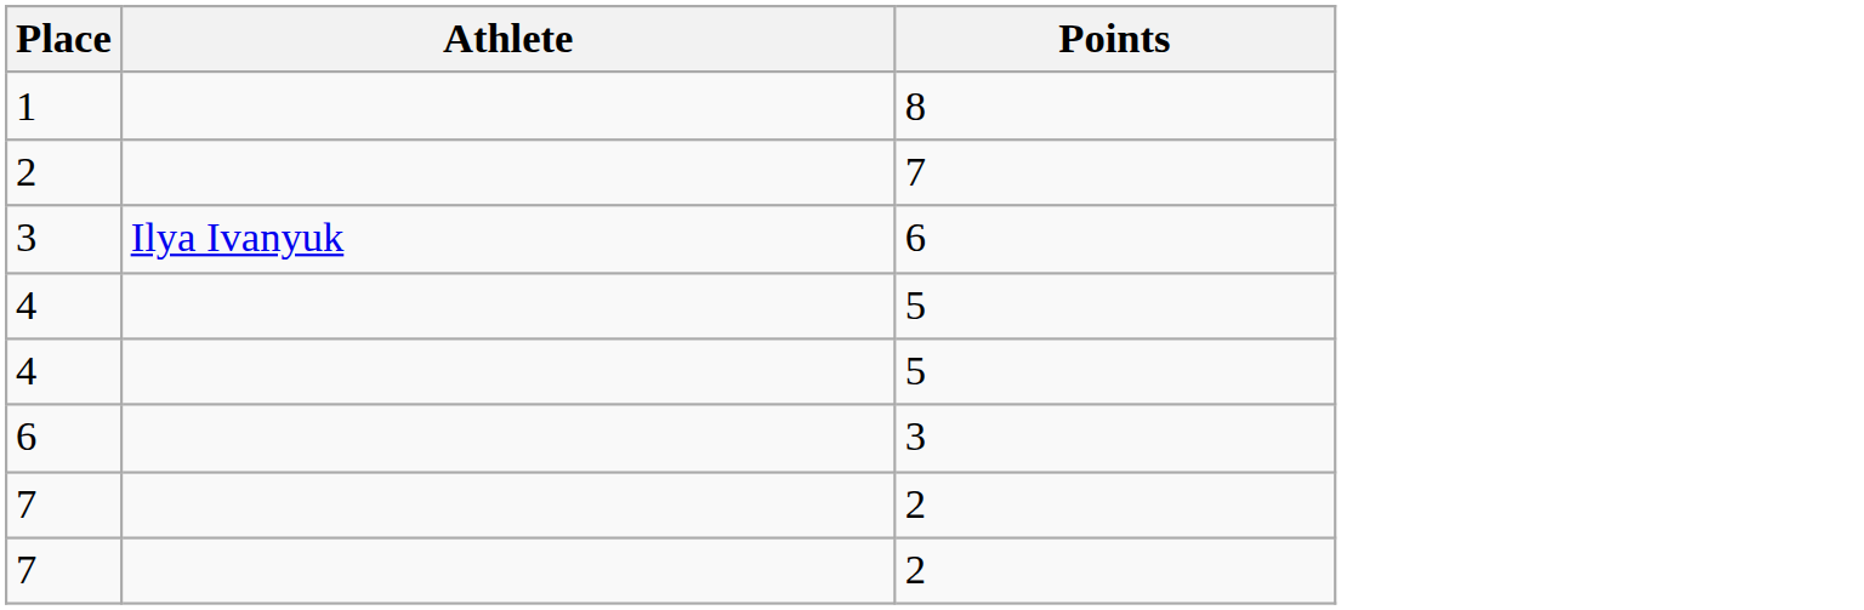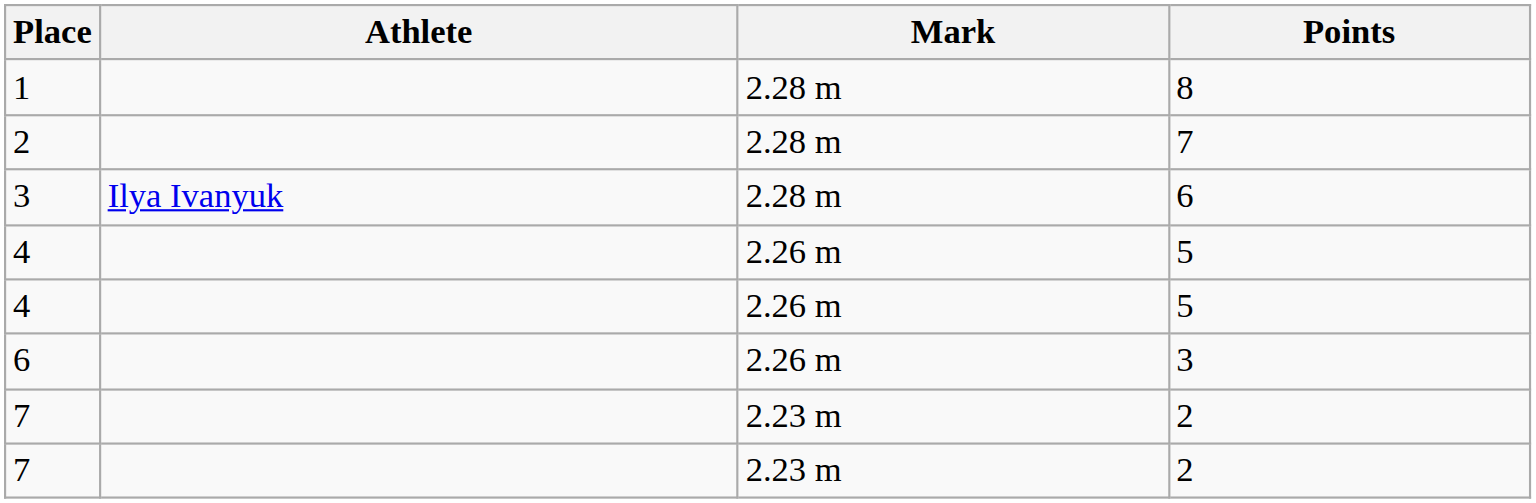 <table class=wikitable>
 <tr>
 <th>Place</th>
 <th style="width:18em">Athlete</th>
+<th style="width:12em">Mark</th>
 <th style="width:10em">Points</th>
 </tr>
 <tr>
 <td>1</td>
 <td></td>
+<td>2.28 m</td>
 <td>8</td>
 </tr>
 <tr>
 <td>2</td>
 <td></td>
+<td>2.28 m</td>
 <td>7</td>
 </tr>
 <tr>
 <td>3</td>
 <td align=left> <a href='#'>Ilya Ivanyuk</a></td>
+<td>2.28 m</td>
 <td>6</td>
 </tr>
 <tr>
 <td>4</td>
 <td></td>
+<td>2.26 m</td>
 <td>5</td>
 </tr>
 <tr>
 <td>4</td>
 <td></td>
+<td>2.26 m</td>
 <td>5</td>
 </tr>
 <tr>
 <td>6</td>
 <td></td>
+<td>2.26 m</td>
 <td>3</td>
 </tr>
 <tr>
 <td>7</td>
 <td></td>
+<td>2.23 m</td>
 <td>2</td>
 </tr>
 <tr>
 <td>7</td>
 <td></td>
+<td>2.23 m</td>
 <td>2</td>
 </tr>
 </table>
